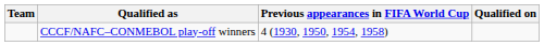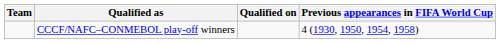 <table class="wikitable sortable">
 <tr>
 <th>Team</th>
 <th>Qualified as</th>
+<th>Qualified on</th>
 <th data-sort-type="number">Previous <a href='#'>appearances</a> in <a href='#'>FIFA World Cup</a></th>
-<th>Qualified on</th>
 </tr>
 <tr>
 <td></td>
 <td><a href='#'>CCCF/NAFC–CONMEBOL play-off</a> winners</td>
+<td></td>
 <td>4 (<a href='#'>1930</a>, <a href='#'>1950</a>, <a href='#'>1954</a>, <a href='#'>1958</a>)</td>
-<td></td>
 </tr>
 </table>
